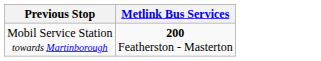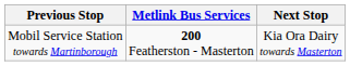 <table class="wikitable">
 <tr>
 <th>Previous Stop</th>
 <th><a href='#'>Metlink Bus Services</a></th>
+<th>Next Stop</th>
 </tr>
 <tr>
 <td align="center">Mobil Service Station<br><small><em>towards <a href='#'>Martinborough</a></em></small></td>
 <td align="center"><span><strong>200</strong></span><br>Featherston - Masterton</td>
+<td align="center">Kia Ora Dairy<br><small><em>towards <a href='#'>Masterton</a></em></small></td>
 </tr>
 </table>
